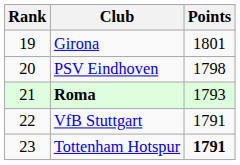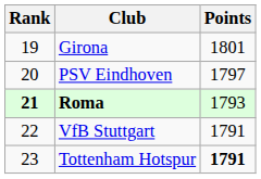 <table class="wikitable" style="text-align: center;">
 <tr>
 <th>Rank</th>
 <th>Club</th>
 <th>Points</th>
 </tr>
 <tr>
 <td>19</td>
 <td align=left> <a href='#'>Girona</a></td>
 <td>1801</td>
 </tr>
 <tr>
 <td>20</td>
 <td align=left> <a href='#'>PSV Eindhoven</a></td>
-<td>1798</td>
+<td>1797</td>
 </tr>
 <tr bgcolor="#ddffdd">
-<td>21</td>
+<td><strong>21</strong></td>
 <td align=left> <strong>Roma</strong></td>
 <td>1793</td>
 </tr>
 <tr>
 <td>22</td>
 <td align=left> <a href='#'>VfB Stuttgart</a></td>
 <td>1791</td>
 </tr>
 <tr>
 <td>23</td>
 <td align=left> <a href='#'>Tottenham Hotspur</a></td>
 <td><strong>1791</strong></td>
 </tr>
 </table>
